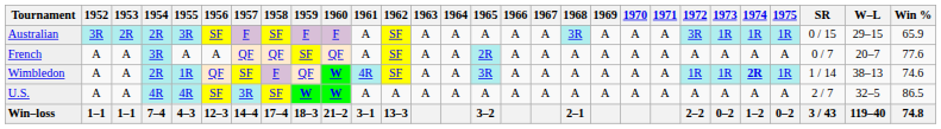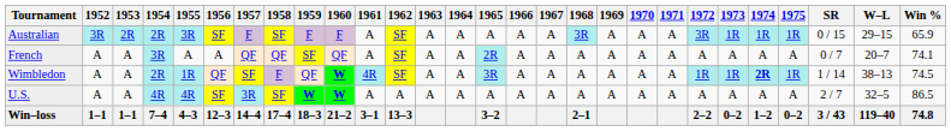 <table class="wikitable nowrap" style=text-align:center;font-size:86%>
 <tr bgcolor="#efefef">
 <th style="width:80px;">Tournament</th>
 <th>1952</th>
 <th>1953</th>
 <th>1954</th>
 <th>1955</th>
 <th>1956</th>
 <th>1957</th>
 <th>1958</th>
 <th>1959</th>
 <th>1960</th>
 <th>1961</th>
 <th>1962</th>
 <th>1963</th>
 <th>1964</th>
 <th>1965</th>
 <th>1966</th>
 <th>1967</th>
 <th>1968</th>
 <th>1969</th>
 <th><a href='#'>1970</a></th>
 <th><a href='#'>1971</a></th>
 <th><a href='#'>1972</a></th>
 <th><a href='#'>1973</a></th>
 <th><a href='#'>1974</a></th>
 <th><a href='#'>1975</a></th>
 <th style="width:45px;">SR</th>
 <th style="width:45px;">W–L</th>
 <th style="width:45px;">Win %</th>
 </tr>
 <tr>
 <td align="left" style="background:#EFEFEF;"><a href='#'>Australian</a></td>
 <td style="background:#afeeee;"><a href='#'>3R</a></td>
 <td style="background:#afeeee;"><a href='#'>2R</a></td>
 <td style="background:#afeeee;"><a href='#'>2R</a></td>
 <td style="background:#afeeee;"><a href='#'>3R</a></td>
 <td style="background:yellow;"><a href='#'>SF</a></td>
 <td style="background:#D8BFD8;"><a href='#'>F</a></td>
 <td style="background:yellow;"><a href='#'>SF</a></td>
 <td style="background:#D8BFD8;"><a href='#'>F</a></td>
 <td style="background:#D8BFD8;"><a href='#'>F</a></td>
 <td>A</td>
 <td style="background:yellow;"><a href='#'>SF</a></td>
 <td>A</td>
 <td>A</td>
 <td>A</td>
 <td>A</td>
 <td>A</td>
 <td style="background:#afeeee;"><a href='#'>3R</a></td>
 <td>A</td>
 <td>A</td>
 <td>A</td>
 <td style="background:#afeeee;"><a href='#'>3R</a></td>
 <td style="background:#afeeee;"><a href='#'>1R</a></td>
 <td style="background:#afeeee;"><a href='#'>1R</a></td>
 <td style="background:#afeeee;"><a href='#'>1R</a></td>
 <td>0 / 15</td>
 <td>29–15</td>
 <td>65.9</td>
 </tr>
 <tr>
 <td align="left" style="background:#EFEFEF;"><a href='#'>French</a></td>
 <td>A</td>
 <td>A</td>
 <td style="background:#afeeee;"><a href='#'>3R</a></td>
 <td>A</td>
 <td>A</td>
 <td style="background:#ffebcd;"><a href='#'>QF</a></td>
 <td style="background:#ffebcd;"><a href='#'>QF</a></td>
 <td style="background:yellow;"><a href='#'>SF</a></td>
 <td style="background:#ffebcd;"><a href='#'>QF</a></td>
 <td>A</td>
 <td style="background:yellow;"><a href='#'>SF</a></td>
 <td>A</td>
 <td>A</td>
 <td style="background:#afeeee;"><a href='#'>2R</a></td>
 <td>A</td>
 <td>A</td>
 <td>A</td>
 <td>A</td>
 <td>A</td>
 <td>A</td>
 <td>A</td>
 <td>A</td>
 <td>A</td>
 <td>A</td>
 <td>0 / 7</td>
 <td>20–7</td>
-<td>77.6</td>
+<td>74.1</td>
 </tr>
 <tr>
 <td align="left" style="background:#EFEFEF;"><a href='#'>Wimbledon</a></td>
 <td>A</td>
 <td>A</td>
 <td style="background:#afeeee;"><a href='#'>2R</a></td>
 <td style="background:#afeeee;"><a href='#'>1R</a></td>
 <td style="background:#ffebcd;"><a href='#'>QF</a></td>
 <td style="background:yellow;"><a href='#'>SF</a></td>
 <td style="background:#D8BFD8;"><a href='#'>F</a></td>
 <td style="background:#ffebcd;"><a href='#'>QF</a></td>
 <td style="background:#00ff00;"><strong><a href='#'>W</a></strong></td>
 <td style="background:#afeeee;"><a href='#'>4R</a></td>
 <td style="background:yellow;"><a href='#'>SF</a></td>
 <td>A</td>
 <td>A</td>
 <td style="background:#afeeee;"><a href='#'>3R</a></td>
 <td>A</td>
 <td>A</td>
 <td>A</td>
 <td>A</td>
 <td>A</td>
 <td>A</td>
 <td style="background:#afeeee;"><a href='#'>1R</a></td>
 <td style="background:#afeeee;"><a href='#'>1R</a></td>
 <td style="background:#afeeee;"><strong><a href='#'>2R</a></strong></td>
 <td style="background:#afeeee;"><a href='#'>1R</a></td>
 <td>1 / 14</td>
 <td>38–13</td>
-<td>74.6</td>
+<td>74.5</td>
 </tr>
 <tr>
 <td align="left" style="background:#EFEFEF;"><a href='#'>U.S.</a></td>
 <td>A</td>
 <td>A</td>
 <td style="background:#afeeee;"><a href='#'>4R</a></td>
 <td style="background:#afeeee;"><a href='#'>4R</a></td>
 <td style="background:yellow;"><a href='#'>SF</a></td>
 <td style="background:#afeeee;"><a href='#'>3R</a></td>
 <td style="background:yellow;"><a href='#'>SF</a></td>
 <td style="background:#00ff00;"><strong><a href='#'>W</a></strong></td>
 <td style="background:#00ff00;"><strong><a href='#'>W</a></strong></td>
 <td>A</td>
 <td>A</td>
 <td>A</td>
 <td>A</td>
 <td>A</td>
 <td>A</td>
 <td>A</td>
 <td>A</td>
 <td>A</td>
 <td>A</td>
 <td>A</td>
 <td>A</td>
 <td>A</td>
 <td>A</td>
 <td>A</td>
 <td>2 / 7</td>
 <td>32–5</td>
 <td>86.5</td>
 </tr>
 <tr style="background:#EFEFEF;">
 <td align="left"><strong>Win–loss</strong></td>
 <th>1–1</th>
 <th>1–1</th>
 <th>7–4</th>
 <th>4–3</th>
 <th>12–3</th>
 <th>14–4</th>
 <th>17–4</th>
 <th>18–3</th>
 <th>21–2</th>
 <th>3–1</th>
 <th>13–3</th>
 <th></th>
 <th></th>
 <th>3–2</th>
 <th></th>
 <th></th>
 <th>2–1</th>
 <th></th>
 <th></th>
 <th></th>
 <th>2–2</th>
 <th>0–2</th>
 <th>1–2</th>
 <th>0–2</th>
 <th>3 / 43</th>
 <th>119–40</th>
 <th>74.8</th>
 </tr>
 </table>
